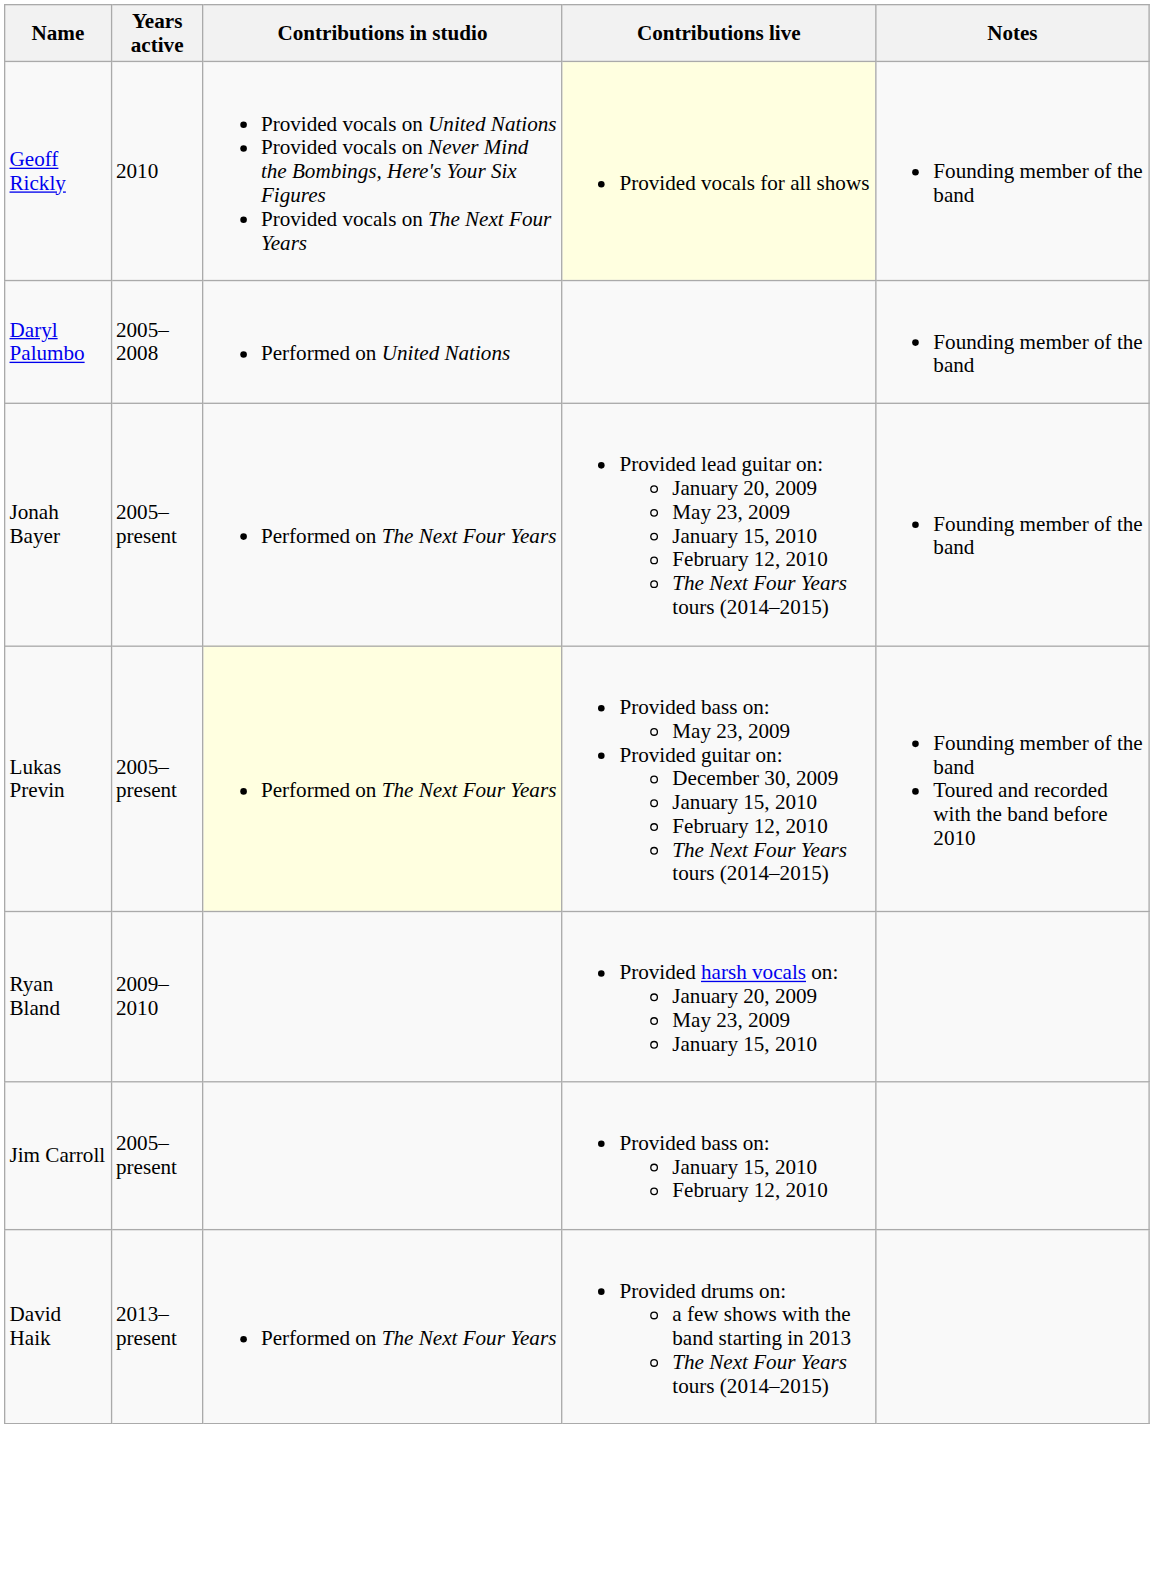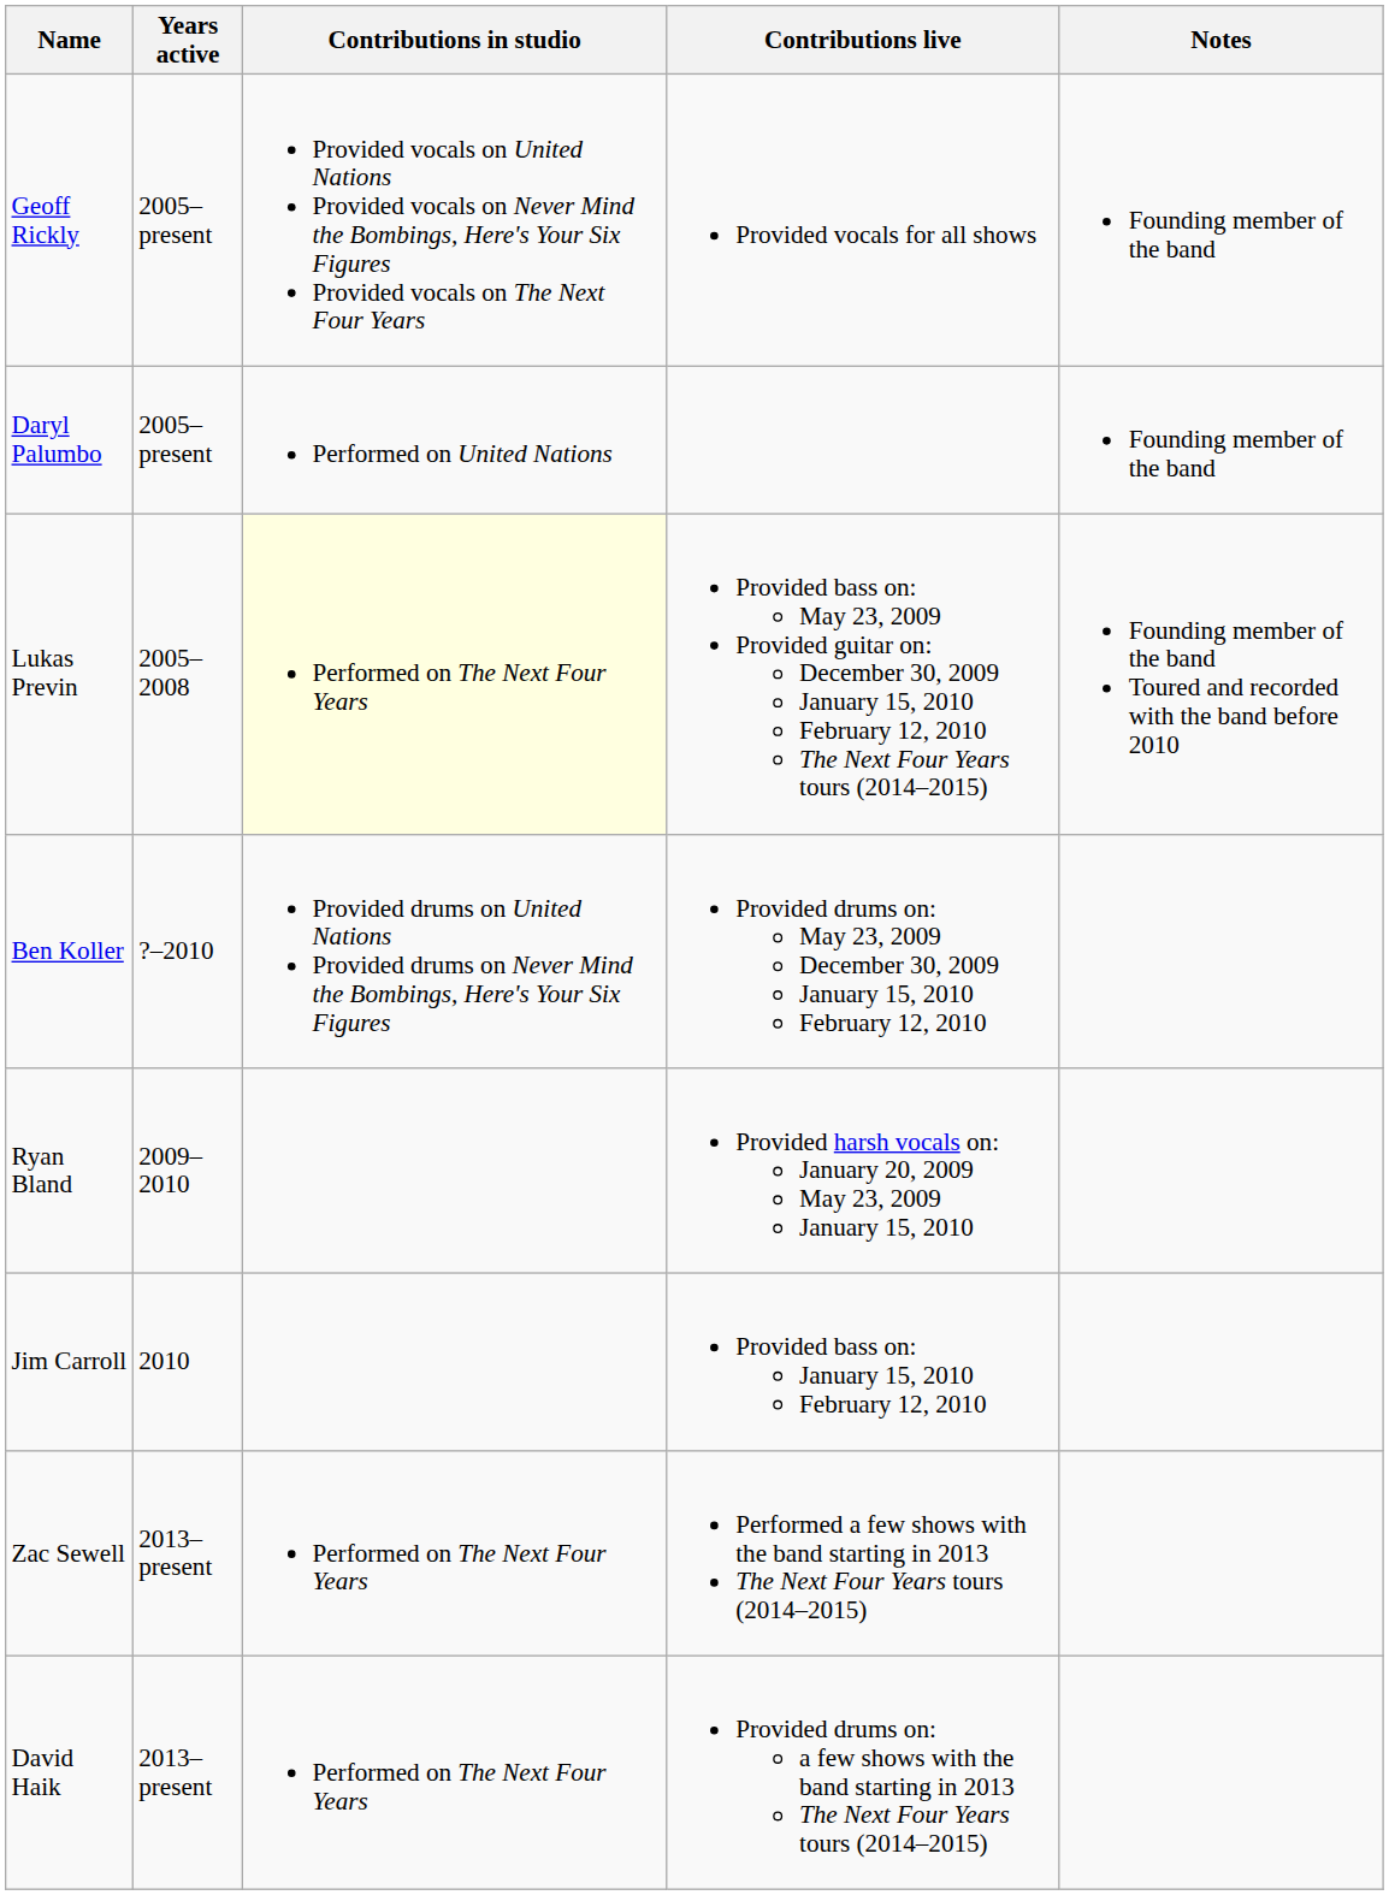 <table class="wikitable">
 <tr>
 <th>Name</th>
 <th>Years active</th>
 <th>Contributions in studio</th>
 <th>Contributions live</th>
 <th>Notes</th>
 </tr>
 <tr>
 <td><a href='#'>Geoff Rickly</a></td>
-<td>2010</td>
+<td>2005–present</td>
 <td><br><ul><li>Provided vocals on <em>United Nations</em></li><li>Provided vocals on <em>Never Mind the Bombings, Here's Your Six Figures</em></li><li>Provided vocals on <em>The Next Four Years</em></li></ul></td>
-<td style="background: lightyellow;"><br><ul><li>Provided vocals for all shows</li></ul></td>
+<td><br><ul><li>Provided vocals for all shows</li></ul></td>
 <td><br><ul><li>Founding member of the band</li></ul></td>
 </tr>
 <tr>
 <td><a href='#'>Daryl Palumbo</a></td>
-<td>2005–2008</td>
+<td>2005–present</td>
 <td><br><ul><li>Performed on <em>United Nations</em></li></ul></td>
 <td></td>
 <td><br><ul><li>Founding member of the band</li></ul></td>
 </tr>
 <tr>
-<td>Jonah Bayer</td>
-<td>2005–present</td>
-<td><br><ul><li>Performed on <em>The Next Four Years</em></li></ul></td>
-<td><br><ul><li>Provided lead guitar on:<ul><li>January 20, 2009</li><li>May 23, 2009</li><li>January 15, 2010</li><li>February 12, 2010</li><li><em>The Next Four Years</em> tours (2014–2015)</li></ul></li></ul></td>
-<td><br><ul><li>Founding member of the band</li></ul></td>
-</tr>
-<tr>
 <td>Lukas Previn</td>
-<td>2005–present</td>
+<td>2005–2008</td>
 <td style="background: lightyellow;"><br><ul><li>Performed on <em>The Next Four Years</em></li></ul></td>
 <td><br><ul><li>Provided bass on:<ul><li>May 23, 2009</li></ul></li><li>Provided guitar on:<ul><li>December 30, 2009 </li><li>January 15, 2010</li><li>February 12, 2010</li><li><em>The Next Four Years</em> tours (2014–2015)</li></ul></li></ul></td>
 <td><br><ul><li>Founding member of the band</li><li>Toured and recorded with the band before 2010</li></ul></td>
+</tr>
+<tr>
+<td><a href='#'>Ben Koller</a></td>
+<td>?–2010</td>
+<td><br><ul><li>Provided drums on <em>United Nations</em><em></em></li><li>Provided drums on <em>Never Mind the Bombings, Here's Your Six Figures</em></li></ul></td>
+<td><br><ul><li>Provided drums on:<ul><li>May 23, 2009</li><li>December 30, 2009</li><li>January 15, 2010</li><li>February 12, 2010</li></ul></li></ul></td>
+<td></td>
 </tr>
 <tr>
 <td>Ryan Bland</td>
 <td>2009–2010</td>
 <td></td>
 <td><br><ul><li>Provided <a href='#'>harsh vocals</a> on:<ul><li>January 20, 2009</li><li>May 23, 2009</li><li>January 15, 2010</li></ul></li></ul></td>
 <td></td>
 </tr>
 <tr>
 <td>Jim Carroll</td>
-<td>2005–present</td>
+<td>2010</td>
 <td></td>
 <td><br><ul><li>Provided bass on:<ul><li>January 15, 2010</li><li>February 12, 2010</li></ul></li></ul></td>
+<td></td>
+</tr>
+<tr>
+<td>Zac Sewell</td>
+<td>2013–present</td>
+<td><br><ul><li>Performed on <em>The Next Four Years</em></li></ul></td>
+<td><br><ul><li>Performed a few shows with the band starting in 2013</li><li><em>The Next Four Years</em> tours (2014–2015)</li></ul></td>
 <td></td>
 </tr>
 <tr>
 <td>David Haik</td>
 <td>2013–present</td>
 <td><br><ul><li>Performed on <em>The Next Four Years</em></li></ul></td>
 <td><br><ul><li>Provided drums on:<ul><li>a few shows with the band starting in 2013</li><li><em>The Next Four Years</em> tours (2014–2015)</li></ul></li></ul></td>
 <td></td>
 </tr>
 </table>
